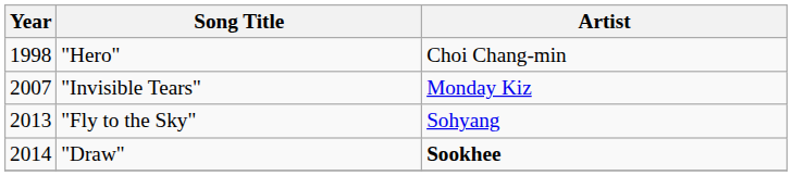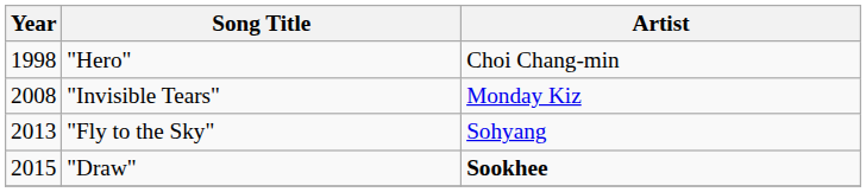 <table class="wikitable" style="width:600px">
 <tr>
 <th width=10>Year</th>
 <th>Song Title</th>
 <th>Artist</th>
 </tr>
 <tr>
 <td>1998</td>
 <td>"Hero" </td>
 <td>Choi Chang-min</td>
 </tr>
 <tr>
-<td>2007</td>
+<td>2008</td>
 <td>"Invisible Tears" </td>
 <td><a href='#'>Monday Kiz</a></td>
 </tr>
 <tr>
 <td>2013</td>
 <td>"Fly to the Sky" </td>
 <td><a href='#'>Sohyang</a></td>
 </tr>
 <tr>
-<td>2014</td>
+<td>2015</td>
 <td>"Draw" </td>
 <td><strong>Sookhee</strong></td>
 </tr>
 <tr>
 </tr>
 </table>
